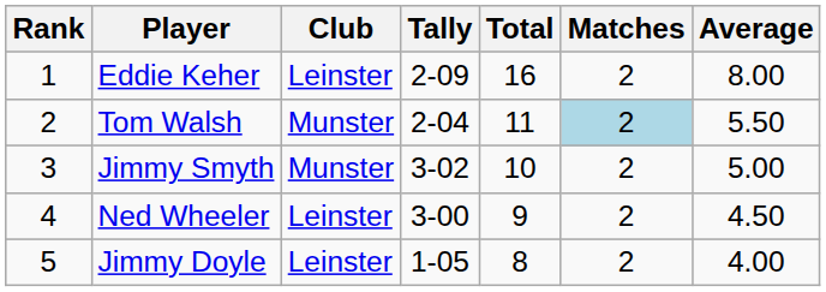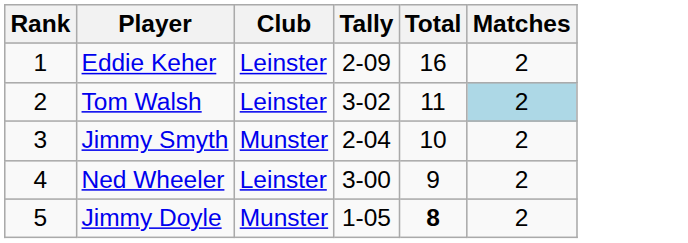 <table class="wikitable">
 <tr>
 <th>Rank</th>
 <th>Player</th>
 <th>Club</th>
 <th>Tally</th>
 <th>Total</th>
 <th>Matches</th>
-<th>Average</th>
 </tr>
 <tr>
 <td rowspan=1 align=center>1</td>
 <td><a href='#'>Eddie Keher</a></td>
 <td><a href='#'>Leinster</a></td>
 <td align=center>2-09</td>
 <td align=center>16</td>
 <td align=center>2</td>
-<td align=center>8.00</td>
 </tr>
 <tr>
 <td rowspan=1 align=center>2</td>
 <td><a href='#'>Tom Walsh</a></td>
-<td><a href='#'>Munster</a></td>
-<td align=center>2-04</td>
+<td><a href='#'>Leinster</a></td>
+<td align=center>3-02</td>
 <td align=center>11</td>
 <td align=center style="background: lightblue;">2</td>
-<td align=center>5.50</td>
 </tr>
 <tr>
 <td rowspan=1 align=center>3</td>
 <td><a href='#'>Jimmy Smyth</a></td>
 <td><a href='#'>Munster</a></td>
-<td align=center>3-02</td>
+<td align=center>2-04</td>
 <td align=center>10</td>
 <td align=center>2</td>
-<td align=center>5.00</td>
 </tr>
 <tr>
 <td rowspan=1 align=center>4</td>
 <td><a href='#'>Ned Wheeler</a></td>
 <td><a href='#'>Leinster</a></td>
 <td align=center>3-00</td>
 <td align=center>9</td>
 <td align=center>2</td>
-<td align=center>4.50</td>
 </tr>
 <tr>
 <td rowspan=1 align=center>5</td>
 <td><a href='#'>Jimmy Doyle</a></td>
-<td><a href='#'>Leinster</a></td>
+<td><a href='#'>Munster</a></td>
 <td align=center>1-05</td>
-<td align=center>8</td>
+<td align=center><strong>8</strong></td>
 <td align=center>2</td>
-<td align=center>4.00</td>
 </tr>
 </table>
